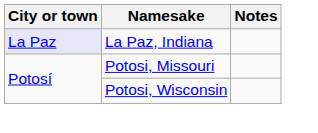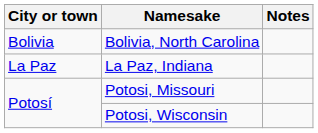 <table class="wikitable">
 <tr>
 <th>City or town</th>
 <th>Namesake</th>
 <th>Notes</th>
 </tr>
 <tr>
-<td style="background: lavender;"><a href='#'>La Paz</a></td>
+<td><a href='#'>Bolivia</a></td>
+<td><a href='#'>Bolivia, North Carolina</a></td>
+<td></td>
+</tr>
+<tr>
+<td><a href='#'>La Paz</a></td>
 <td><a href='#'>La Paz, Indiana</a></td>
 <td></td>
 </tr>
 <tr>
 <td rowspan = 2><a href='#'>Potosí</a></td>
 <td><a href='#'>Potosi, Missouri</a></td>
 <td></td>
 </tr>
 <tr>
 <td><a href='#'>Potosi, Wisconsin</a></td>
 <td></td>
 </tr>
 </table>
